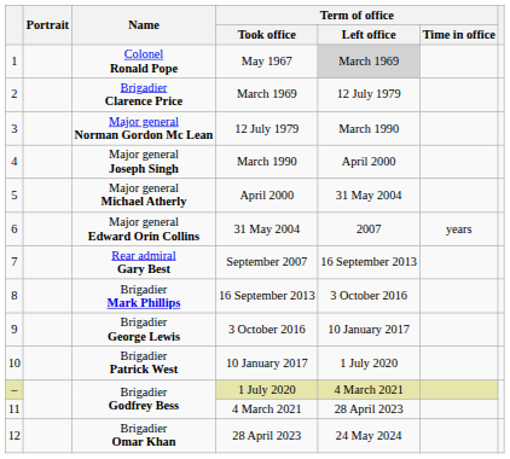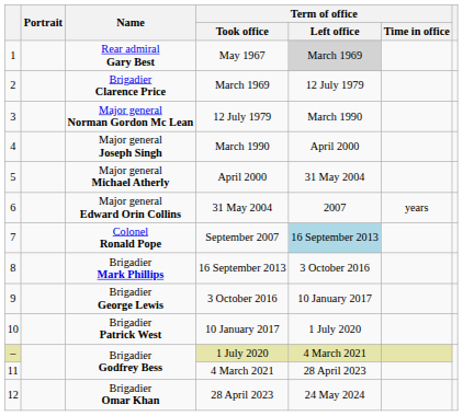 <table class="wikitable" style="text-align:center">
 <tr>
 <th rowspan=2></th>
 <th rowspan=2>Portrait</th>
 <th rowspan=2>Name<br></th>
 <th colspan=3>Term of office</th>
 <th rowspan=2></th>
 </tr>
 <tr>
 <th>Took office</th>
 <th>Left office</th>
 <th>Time in office</th>
 </tr>
 <tr>
 <td>1</td>
 <td></td>
-<td><a href='#'>Colonel</a><br><strong>Ronald Pope</strong></td>
+<td><a href='#'>Rear admiral</a><br><strong>Gary Best</strong><br></td>
 <td>May 1967</td>
 <td style="background: lightgrey;">March 1969</td>
 <td></td>
 <td></td>
 </tr>
 <tr>
 <td>2</td>
 <td></td>
 <td><a href='#'>Brigadier</a><br><strong>Clarence Price </strong><br></td>
 <td>March 1969</td>
 <td>12 July 1979</td>
 <td></td>
 <td></td>
 </tr>
 <tr>
 <td>3</td>
 <td></td>
 <td><a href='#'>Major general</a><br><strong>Norman Gordon Mc Lean</strong><br></td>
 <td>12 July 1979</td>
 <td>March 1990</td>
 <td></td>
 <td></td>
 </tr>
 <tr>
 <td>4</td>
 <td></td>
 <td>Major general<br><strong>Joseph Singh</strong><br></td>
 <td>March 1990</td>
 <td>April 2000</td>
 <td></td>
 <td></td>
 </tr>
 <tr>
 <td>5</td>
 <td></td>
 <td>Major general<br><strong>Michael Atherly</strong><br></td>
 <td>April 2000</td>
 <td>31 May 2004</td>
 <td></td>
 <td></td>
 </tr>
 <tr>
 <td>6</td>
 <td></td>
 <td>Major general<br><strong>Edward Orin Collins</strong><br></td>
 <td>31 May 2004</td>
 <td>2007</td>
 <td> years</td>
 <td></td>
 </tr>
 <tr>
 <td>7</td>
 <td></td>
-<td><a href='#'>Rear admiral</a><br><strong>Gary Best</strong><br></td>
+<td><a href='#'>Colonel</a><br><strong>Ronald Pope</strong></td>
 <td>September 2007</td>
-<td>16 September 2013</td>
+<td style="background: lightblue;">16 September 2013</td>
 <td></td>
 <td></td>
 </tr>
 <tr>
 <td>8</td>
 <td></td>
 <td>Brigadier<br><strong><a href='#'>Mark Phillips</a></strong><br></td>
 <td>16 September 2013</td>
 <td>3 October 2016</td>
 <td></td>
 <td></td>
 </tr>
 <tr>
 <td>9</td>
 <td></td>
 <td>Brigadier<br><strong>George Lewis</strong><br></td>
 <td>3 October 2016</td>
 <td>10 January 2017</td>
 <td></td>
 <td></td>
 </tr>
 <tr>
 <td>10</td>
 <td></td>
 <td>Brigadier<br><strong>Patrick West</strong><br></td>
 <td>10 January 2017</td>
 <td>1 July 2020</td>
 <td></td>
 <td></td>
 </tr>
 <tr>
 <td style="background:#e6e6aa;">–</td>
 <td rowspan=2></td>
 <td rowspan=2>Brigadier<br><strong>Godfrey Bess</strong><br></td>
 <td style="background:#e6e6aa;">1 July 2020</td>
 <td style="background:#e6e6aa;">4 March 2021</td>
 <td style="background:#e6e6aa;"></td>
 <td rowspan=2></td>
 </tr>
 <tr>
 <td>11</td>
 <td>4 March 2021</td>
 <td>28 April 2023</td>
 <td></td>
 </tr>
 <tr>
 <td>12</td>
 <td></td>
 <td>Brigadier<br><strong>Omar Khan</strong><br></td>
 <td>28 April 2023</td>
 <td>24 May 2024</td>
 <td></td>
 <td></td>
 </tr>
 </table>
